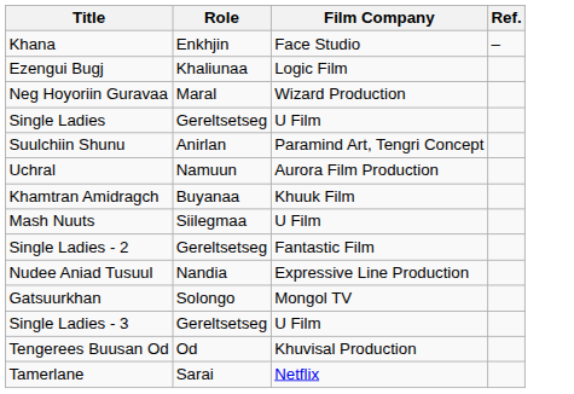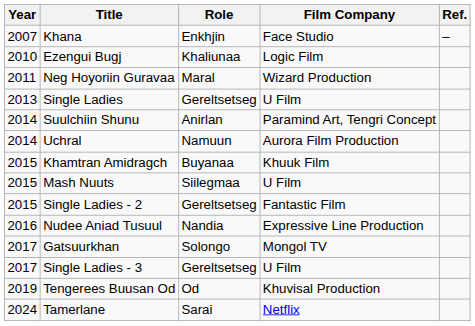 <table class="wikitable">
 <tr>
+<th>Year</th>
 <th>Title</th>
 <th>Role</th>
 <th>Film Company</th>
 <th>Ref.</th>
 </tr>
 <tr>
+<td>2007</td>
 <td>Khana</td>
 <td>Enkhjin</td>
 <td>Face Studio</td>
 <td>–</td>
 </tr>
 <tr>
+<td>2010</td>
 <td>Ezengui Bugj</td>
 <td>Khaliunaa</td>
 <td>Logic Film</td>
 <td></td>
 </tr>
 <tr>
+<td>2011</td>
 <td>Neg Hoyoriin Guravaa</td>
 <td>Маral</td>
 <td>Wizard Production</td>
 <td></td>
 </tr>
 <tr>
+<td>2013</td>
 <td>Single Ladies</td>
 <td>Gereltsetseg</td>
 <td>U Film</td>
 <td></td>
 </tr>
 <tr>
+<td>2014</td>
 <td>Suulchiin Shunu</td>
 <td>Anirlan</td>
 <td>Paramind Art, Tengri Concept</td>
 <td></td>
 </tr>
 <tr>
+<td>2014</td>
 <td>Uchral</td>
 <td>Namuun</td>
 <td>Aurora Film Production</td>
 <td></td>
 </tr>
 <tr>
+<td>2015</td>
 <td>Khamtran Amidragch</td>
 <td>Buyanaa</td>
 <td>Khuuk Film</td>
 <td></td>
 </tr>
 <tr>
+<td>2015</td>
 <td>Mash Nuuts</td>
 <td>Siilegmaa</td>
 <td>U Film</td>
 <td></td>
 </tr>
 <tr>
+<td>2015</td>
 <td>Single Ladies - 2</td>
 <td>Gereltsetseg</td>
 <td>Fantastic Film</td>
 <td></td>
 </tr>
 <tr>
+<td>2016</td>
 <td>Nudee Aniad Tusuul</td>
 <td>Nandia</td>
 <td>Expressive Line Production</td>
 <td></td>
 </tr>
 <tr>
+<td>2017</td>
 <td>Gatsuurkhan</td>
 <td>Solongo</td>
 <td>Mongol TV</td>
 <td></td>
 </tr>
 <tr>
+<td>2017</td>
 <td>Single Ladies - 3</td>
 <td>Gereltsetseg</td>
 <td>U Film</td>
 <td></td>
 </tr>
 <tr>
+<td>2019</td>
 <td>Tengerees Buusan Od</td>
 <td>Od</td>
 <td>Khuvisal Production</td>
 <td></td>
 </tr>
 <tr>
+<td>2024</td>
 <td>Tamerlane</td>
 <td>Sarai</td>
 <td><a href='#'>Netflix</a></td>
 <td></td>
 </tr>
 </table>
